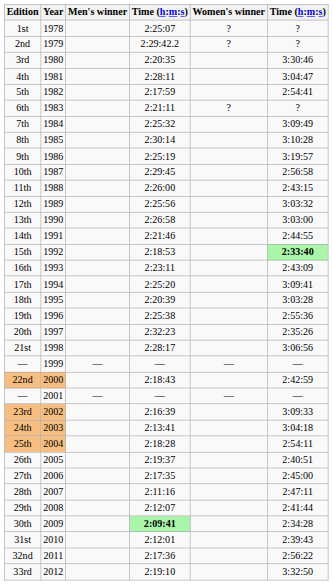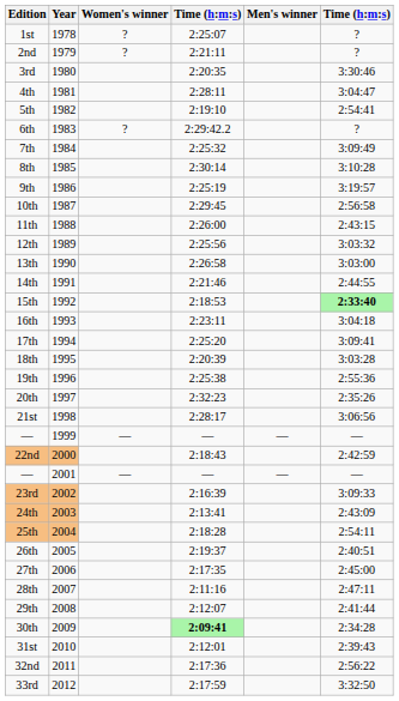 <table class="wikitable sortable" style="text-align:center">
 <tr>
 <th class=unsortable>Edition</th>
 <th>Year</th>
+<th class=unsortable>Women's winner</th>
+<th>Time (<a href='#'>h</a>:<a href='#'>m</a>:<a href='#'>s</a>)</th>
 <th class=unsortable>Men's winner</th>
-<th>Time (<a href='#'>h</a>:<a href='#'>m</a>:<a href='#'>s</a>)</th>
-<th class=unsortable>Women's winner</th>
 <th>Time (<a href='#'>h</a>:<a href='#'>m</a>:<a href='#'>s</a>)</th>
 </tr>
 <tr>
 <td>1st</td>
 <td>1978</td>
+<td>?</td>
+<td>2:25:07</td>
 <td align=left></td>
-<td>2:25:07</td>
-<td>?</td>
 <td>?</td>
 </tr>
 <tr>
 <td>2nd</td>
 <td>1979</td>
+<td>?</td>
+<td>2:21:11</td>
 <td align=left></td>
-<td>2:29:42.2</td>
-<td>?</td>
 <td>?</td>
 </tr>
 <tr>
 <td>3rd</td>
 <td>1980</td>
 <td align=left></td>
 <td>2:20:35</td>
 <td align=left></td>
 <td>3:30:46</td>
 </tr>
 <tr>
 <td>4th</td>
 <td>1981</td>
 <td align=left></td>
 <td>2:28:11</td>
 <td align=left></td>
 <td>3:04:47</td>
 </tr>
 <tr>
 <td>5th</td>
 <td>1982</td>
 <td align=left></td>
-<td>2:17:59</td>
+<td>2:19:10</td>
 <td align=left></td>
 <td>2:54:41</td>
 </tr>
 <tr>
 <td>6th</td>
 <td>1983</td>
+<td>?</td>
+<td>2:29:42.2</td>
 <td align=left></td>
-<td>2:21:11</td>
-<td>?</td>
 <td>?</td>
 </tr>
 <tr>
 <td>7th</td>
 <td>1984</td>
 <td align=left></td>
 <td>2:25:32</td>
 <td align=left></td>
 <td>3:09:49</td>
 </tr>
 <tr>
 <td>8th</td>
 <td>1985</td>
 <td align=left></td>
 <td>2:30:14</td>
 <td align=left></td>
 <td>3:10:28</td>
 </tr>
 <tr>
 <td>9th</td>
 <td>1986</td>
 <td align=left></td>
 <td>2:25:19</td>
 <td align=left></td>
 <td>3:19:57</td>
 </tr>
 <tr>
 <td>10th</td>
 <td>1987</td>
 <td align=left></td>
 <td>2:29:45</td>
 <td align=left></td>
 <td>2:56:58</td>
 </tr>
 <tr>
 <td>11th</td>
 <td>1988</td>
 <td align=left></td>
 <td>2:26:00</td>
 <td align=left></td>
 <td>2:43:15</td>
 </tr>
 <tr>
 <td>12th</td>
 <td>1989</td>
 <td align=left></td>
 <td>2:25:56</td>
 <td align=left></td>
 <td>3:03:32</td>
 </tr>
 <tr>
 <td>13th</td>
 <td>1990</td>
 <td align=left></td>
 <td>2:26:58</td>
 <td align=left></td>
 <td>3:03:00</td>
 </tr>
 <tr>
 <td>14th</td>
 <td>1991</td>
 <td align=left></td>
 <td>2:21:46</td>
 <td align=left></td>
 <td>2:44:55</td>
 </tr>
 <tr>
 <td>15th</td>
 <td>1992</td>
 <td align=left></td>
 <td>2:18:53</td>
 <td align=left></td>
 <td bgcolor=#A9F5A9><strong>2:33:40</strong></td>
 </tr>
 <tr>
 <td>16th</td>
 <td>1993</td>
 <td align=left></td>
 <td>2:23:11</td>
 <td align=left></td>
-<td>2:43:09</td>
+<td>3:04:18</td>
 </tr>
 <tr>
 <td>17th</td>
 <td>1994</td>
 <td align=left></td>
 <td>2:25:20</td>
 <td align=left></td>
 <td>3:09:41</td>
 </tr>
 <tr>
 <td>18th</td>
 <td>1995</td>
 <td align=left></td>
 <td>2:20:39</td>
 <td align=left></td>
 <td>3:03:28</td>
 </tr>
 <tr>
 <td>19th</td>
 <td>1996</td>
 <td align=left></td>
 <td>2:25:38</td>
 <td align=left></td>
 <td>2:55:36</td>
 </tr>
 <tr>
 <td>20th</td>
 <td>1997</td>
 <td align=left></td>
 <td>2:32:23</td>
 <td align=left></td>
 <td>2:35:26</td>
 </tr>
 <tr>
 <td>21st</td>
 <td>1998</td>
 <td align=left></td>
 <td>2:28:17</td>
 <td align=left></td>
 <td>3:06:56</td>
 </tr>
 <tr>
 <td>—</td>
 <td>1999</td>
 <td>—</td>
 <td>—</td>
 <td>—</td>
 <td>—</td>
 </tr>
 <tr>
 <td bgcolor=#F7BE81>22nd</td>
 <td bgcolor=#F7BE81>2000</td>
 <td align=left></td>
 <td>2:18:43</td>
 <td align=left></td>
 <td>2:42:59</td>
 </tr>
 <tr>
 <td>—</td>
 <td>2001</td>
 <td>—</td>
 <td>—</td>
 <td>—</td>
 <td>—</td>
 </tr>
 <tr>
 <td bgcolor=#F7BE81>23rd</td>
 <td bgcolor=#F7BE81>2002</td>
 <td align=left></td>
 <td>2:16:39</td>
 <td align=left></td>
 <td>3:09:33</td>
 </tr>
 <tr>
 <td bgcolor=#F7BE81>24th</td>
 <td bgcolor=#F7BE81>2003</td>
 <td align=left></td>
 <td>2:13:41</td>
 <td align=left></td>
-<td>3:04:18</td>
+<td>2:43:09</td>
 </tr>
 <tr>
 <td bgcolor=#F7BE81>25th</td>
 <td bgcolor=#F7BE81>2004</td>
 <td align=left></td>
 <td>2:18:28</td>
 <td align=left></td>
 <td>2:54:11</td>
 </tr>
 <tr>
 <td>26th</td>
 <td>2005</td>
 <td align=left></td>
 <td>2:19:37</td>
 <td align=left></td>
 <td>2:40:51</td>
 </tr>
 <tr>
 <td>27th</td>
 <td>2006</td>
 <td align=left></td>
 <td>2:17:35</td>
 <td align=left></td>
 <td>2:45:00</td>
 </tr>
 <tr>
 <td>28th</td>
 <td>2007</td>
 <td align=left></td>
 <td>2:11:16</td>
 <td align=left></td>
 <td>2:47:11</td>
 </tr>
 <tr>
 <td>29th</td>
 <td>2008</td>
 <td align=left></td>
 <td>2:12:07</td>
 <td align=left></td>
 <td>2:41:44</td>
 </tr>
 <tr>
 <td>30th</td>
 <td>2009</td>
 <td align=left></td>
 <td bgcolor=#A9F5A9><strong>2:09:41</strong></td>
 <td align=left></td>
 <td>2:34:28</td>
 </tr>
 <tr>
 <td>31st</td>
 <td>2010</td>
 <td align=left></td>
 <td>2:12:01</td>
 <td align=left></td>
 <td>2:39:43</td>
 </tr>
 <tr>
 <td>32nd</td>
 <td>2011</td>
 <td align=left></td>
 <td>2:17:36</td>
 <td align=left></td>
 <td>2:56:22</td>
 </tr>
 <tr>
 <td>33rd</td>
 <td>2012</td>
 <td align=left></td>
-<td>2:19:10</td>
+<td>2:17:59</td>
 <td align=left></td>
 <td>3:32:50</td>
 </tr>
 </table>
